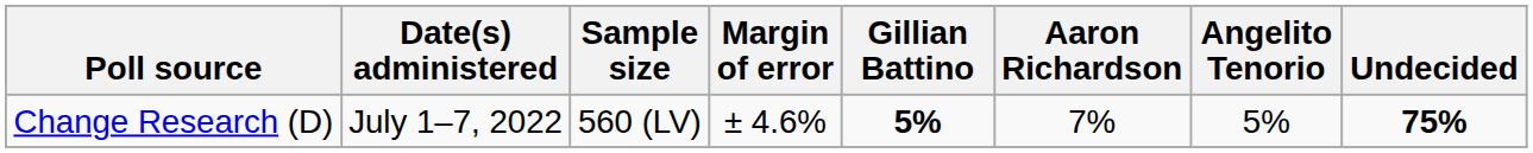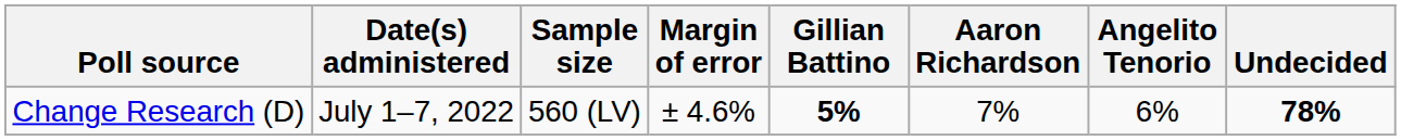 <table class="wikitable" style="font-size:90%;text-align:center;">
 <tr style="vertical-align:bottom">
 <th>Poll source</th>
 <th>Date(s)<br>administered</th>
 <th>Sample<br>size</th>
 <th>Margin<br>of error</th>
 <th style="width:60px;">Gillian<br>Battino</th>
 <th style="width:60px;">Aaron<br>Richardson</th>
 <th style="width:60px;">Angelito<br>Tenorio</th>
 <th>Undecided</th>
 </tr>
 <tr>
 <td style="text-align:left;"><a href='#'>Change Research</a> (D)</td>
 <td>July 1–7, 2022</td>
 <td>560 (LV)</td>
 <td>± 4.6%</td>
 <td><strong>5%</strong></td>
 <td>7%</td>
-<td>5%</td>
-<td><strong>75%</strong></td>
+<td>6%</td>
+<td><strong>78%</strong></td>
 </tr>
 </table>
